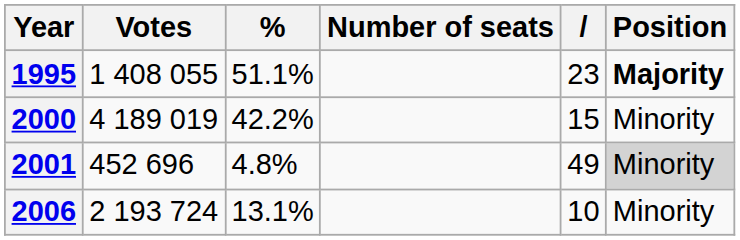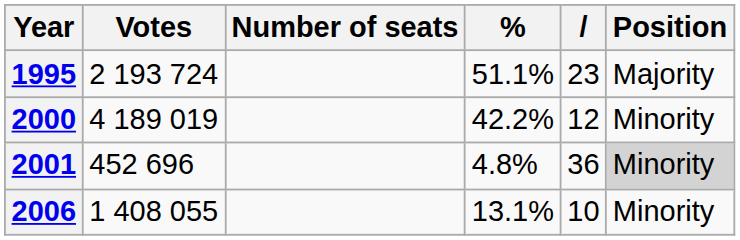 <table class="wikitable">
 <tr>
 <th>Year</th>
 <th><strong>Votes</strong></th>
+<th>Number of seats</th>
 <th><strong>%</strong></th>
-<th>Number of seats</th>
 <th>/</th>
 <th>Position</th>
 </tr>
 <tr>
 <th><a href='#'>1995</a></th>
-<td>1 408 055 </td>
+<td>2 193 724</td>
+<td></td>
 <td>51.1%</td>
-<td></td>
 <td> 23</td>
-<td><strong>Majority</strong></td>
+<td>Majority</td>
 </tr>
 <tr>
 <th><a href='#'>2000</a></th>
 <td>4 189 019 </td>
+<td></td>
 <td>42.2%</td>
-<td></td>
-<td> 15</td>
+<td> 12</td>
 <td>Minority</td>
 </tr>
 <tr>
 <th><a href='#'>2001</a></th>
 <td>452 696</td>
+<td></td>
 <td>4.8%</td>
-<td></td>
-<td> 49</td>
+<td> 36</td>
 <td style="background: lightgrey;">Minority</td>
 </tr>
 <tr>
 <th><a href='#'>2006</a></th>
-<td>2 193 724</td>
+<td>1 408 055 </td>
+<td></td>
 <td>13.1%</td>
-<td></td>
 <td> 10</td>
 <td>Minority</td>
 </tr>
 </table>
